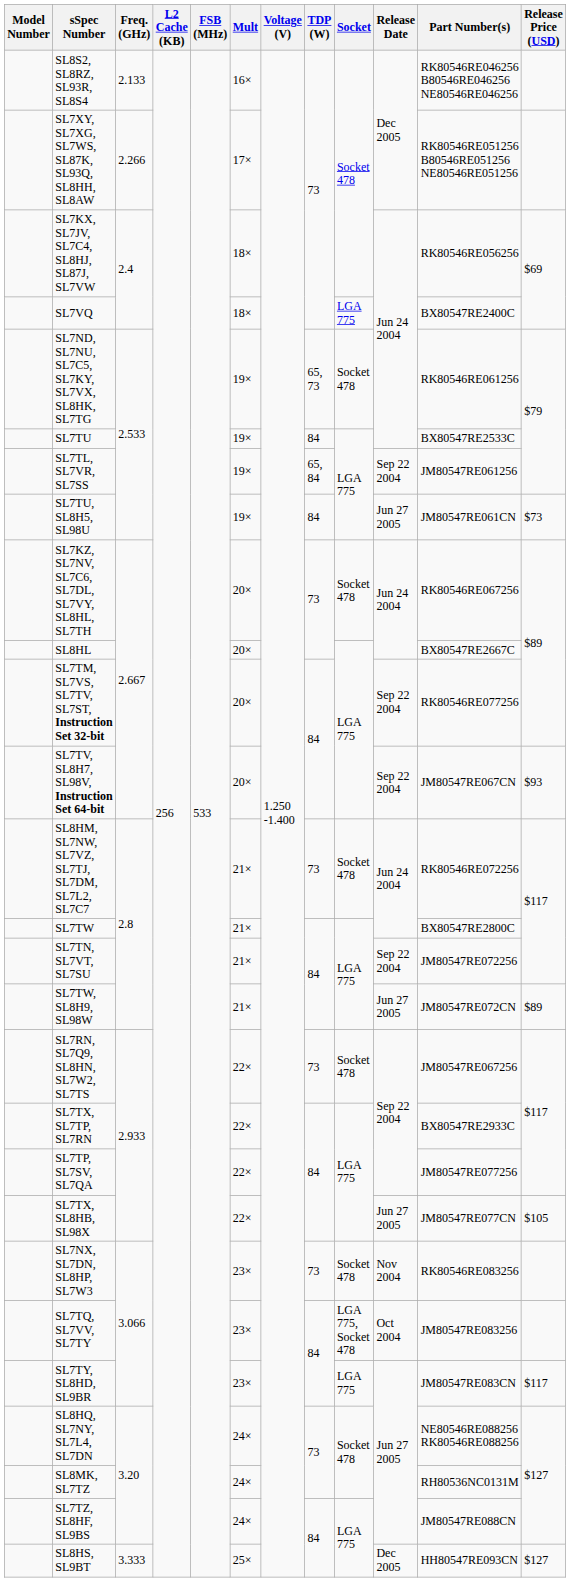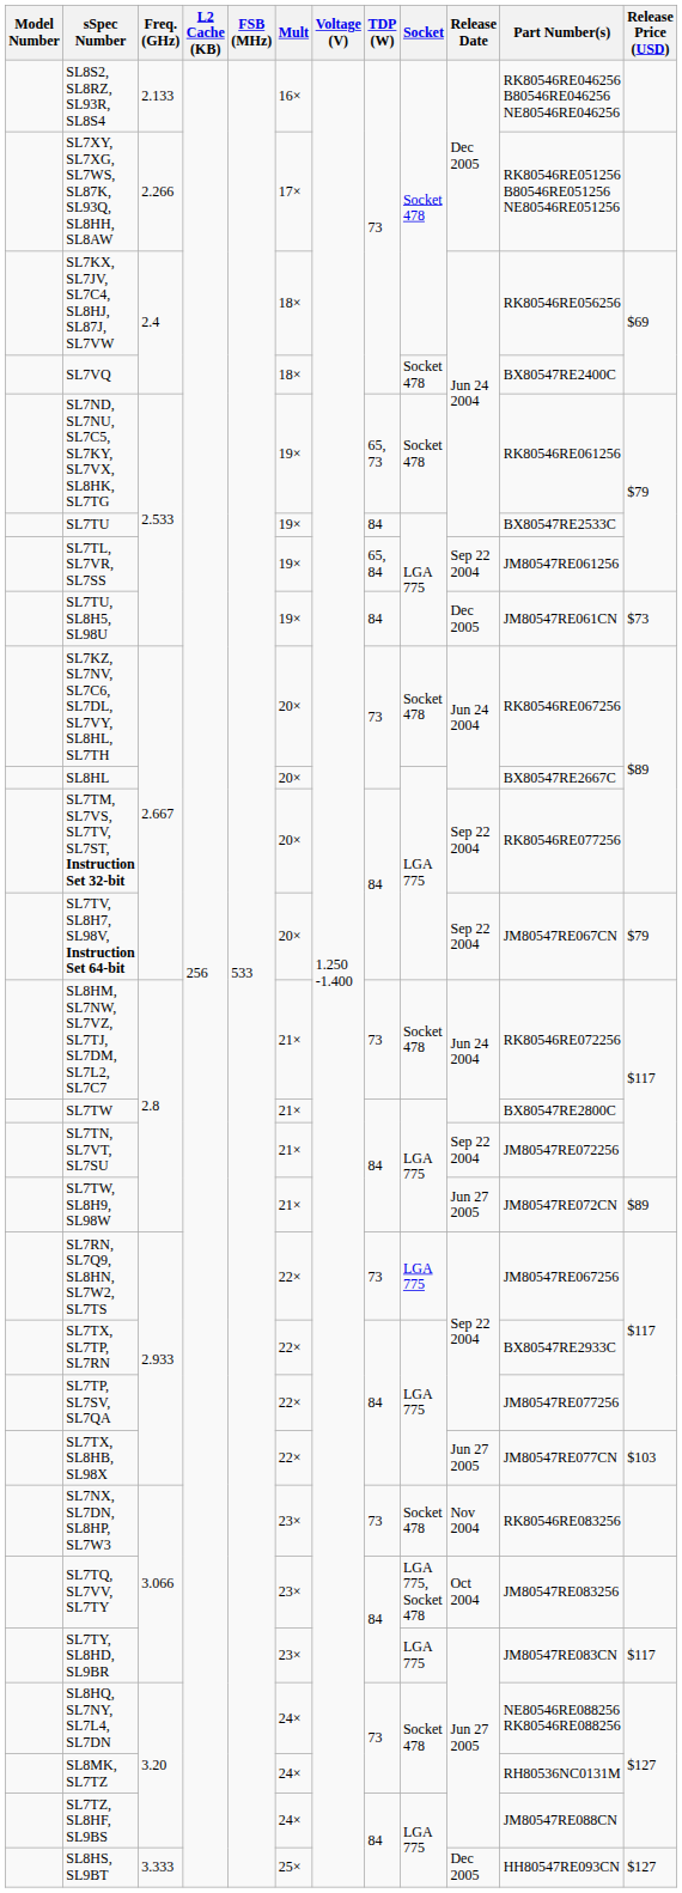 <table class="wikitable">
 <tr>
 <th>Model Number</th>
 <th>sSpec Number</th>
 <th>Freq.<br>(GHz)</th>
 <th><a href='#'>L2 Cache</a><br>(KB)</th>
 <th><a href='#'>FSB</a><br>(MHz)</th>
 <th><a href='#'>Mult</a></th>
 <th><a href='#'>Voltage</a><br>(V)</th>
 <th><a href='#'>TDP</a><br>(W)</th>
 <th><a href='#'>Socket</a></th>
 <th>Release Date</th>
 <th>Part Number(s)</th>
 <th>Release Price<br>(<a href='#'>USD</a>)</th>
 </tr>
 <tr>
 <td></td>
 <td>SL8S2, SL8RZ, SL93R, SL8S4</td>
 <td>2.133</td>
 <td rowspan="27">256</td>
 <td rowspan="27">533</td>
 <td>16×</td>
 <td rowspan="27">1.250<br>-1.400</td>
 <td rowspan="4">73</td>
 <td rowspan="3"><a href='#'>Socket 478</a></td>
 <td rowspan="2">Dec<br>2005</td>
 <td>RK80546RE046256<br>B80546RE046256<br>NE80546RE046256</td>
 <td></td>
 </tr>
 <tr>
 <td></td>
 <td>SL7XY, SL7XG, SL7WS, SL87K, SL93Q, SL8HH, SL8AW</td>
 <td>2.266</td>
 <td>17×</td>
 <td>RK80546RE051256<br>B80546RE051256<br>NE80546RE051256</td>
 <td></td>
 </tr>
 <tr>
 <td></td>
 <td>SL7KX, SL7JV, SL7C4, SL8HJ, SL87J, SL7VW</td>
 <td rowspan="2">2.4</td>
 <td>18×</td>
 <td rowspan="4">Jun 24<br>2004</td>
 <td>RK80546RE056256</td>
 <td rowspan="2">$69</td>
 </tr>
 <tr>
 <td></td>
 <td>SL7VQ</td>
 <td>18×</td>
-<td><a href='#'>LGA 775</a></td>
+<td>Socket 478</td>
 <td>BX80547RE2400C</td>
 </tr>
 <tr>
 <td></td>
 <td>SL7ND, SL7NU, SL7C5, SL7KY, SL7VX, SL8HK, SL7TG</td>
 <td rowspan="4">2.533</td>
 <td>19×</td>
 <td>65,<br>73</td>
 <td>Socket 478</td>
 <td>RK80546RE061256</td>
 <td rowspan="3">$79</td>
 </tr>
 <tr>
 <td></td>
 <td>SL7TU</td>
 <td>19×</td>
 <td>84</td>
 <td rowspan="3">LGA 775</td>
 <td>BX80547RE2533C</td>
 </tr>
 <tr>
 <td></td>
 <td>SL7TL, SL7VR, SL7SS</td>
 <td>19×</td>
 <td>65, 84</td>
 <td>Sep 22<br>2004</td>
 <td>JM80547RE061256</td>
 </tr>
 <tr>
 <td></td>
 <td>SL7TU, SL8H5, SL98U</td>
 <td>19×</td>
 <td>84</td>
-<td>Jun 27<br>2005</td>
+<td>Dec<br>2005</td>
 <td>JM80547RE061CN</td>
 <td>$73</td>
 </tr>
 <tr>
 <td></td>
 <td>SL7KZ, SL7NV, SL7C6, SL7DL, SL7VY, SL8HL, SL7TH</td>
 <td rowspan="4">2.667</td>
 <td>20×</td>
 <td rowspan="2">73</td>
 <td>Socket 478</td>
 <td rowspan="2">Jun 24<br>2004</td>
 <td>RK80546RE067256</td>
 <td rowspan="3">$89</td>
 </tr>
 <tr>
 <td></td>
 <td>SL8HL</td>
 <td>20×</td>
 <td rowspan="3">LGA 775</td>
 <td>BX80547RE2667C</td>
 </tr>
 <tr>
 <td></td>
 <td>SL7TM, SL7VS, SL7TV, SL7ST, <strong>Instruction Set 32-bit</strong></td>
 <td>20×</td>
 <td rowspan="2">84</td>
 <td>Sep 22<br>2004</td>
 <td>RK80546RE077256</td>
 </tr>
 <tr>
 <td></td>
 <td>SL7TV, SL8H7, SL98V, <strong>Instruction Set 64-bit</strong></td>
 <td>20×</td>
 <td>Sep 22<br>2004</td>
 <td>JM80547RE067CN</td>
-<td>$93</td>
+<td>$79</td>
 </tr>
 <tr>
 <td></td>
 <td>SL8HM, SL7NW, SL7VZ, SL7TJ, SL7DM, SL7L2, SL7C7</td>
 <td rowspan="4">2.8</td>
 <td>21×</td>
 <td>73</td>
 <td>Socket 478</td>
 <td rowspan="2">Jun 24<br>2004</td>
 <td>RK80546RE072256</td>
 <td rowspan="3">$117</td>
 </tr>
 <tr>
 <td></td>
 <td>SL7TW</td>
 <td>21×</td>
 <td rowspan="3">84</td>
 <td rowspan="3">LGA 775</td>
 <td>BX80547RE2800C</td>
 </tr>
 <tr>
 <td></td>
 <td>SL7TN, SL7VT, SL7SU</td>
 <td>21×</td>
 <td>Sep 22<br>2004</td>
 <td>JM80547RE072256</td>
 </tr>
 <tr>
 <td></td>
 <td>SL7TW, SL8H9, SL98W</td>
 <td>21×</td>
 <td>Jun 27<br>2005</td>
 <td>JM80547RE072CN</td>
 <td>$89</td>
 </tr>
 <tr>
 <td></td>
 <td>SL7RN, SL7Q9, SL8HN, SL7W2, SL7TS</td>
 <td rowspan="4">2.933</td>
 <td>22×</td>
 <td>73</td>
-<td>Socket 478</td>
+<td><a href='#'>LGA 775</a></td>
 <td rowspan="3">Sep 22<br>2004</td>
 <td>JM80547RE067256</td>
 <td rowspan="3">$117</td>
 </tr>
 <tr>
 <td></td>
 <td>SL7TX, SL7TP, SL7RN</td>
 <td>22×</td>
 <td rowspan="3">84</td>
 <td rowspan="3">LGA 775</td>
 <td>BX80547RE2933C</td>
 </tr>
 <tr>
 <td></td>
 <td>SL7TP, SL7SV, SL7QA</td>
 <td>22×</td>
 <td>JM80547RE077256</td>
 </tr>
 <tr>
 <td></td>
 <td>SL7TX, SL8HB, SL98X</td>
 <td>22×</td>
 <td>Jun 27<br>2005</td>
 <td>JM80547RE077CN</td>
-<td>$105</td>
+<td>$103</td>
 </tr>
 <tr>
 <td></td>
 <td>SL7NX, SL7DN, SL8HP, SL7W3</td>
 <td rowspan="3">3.066</td>
 <td>23×</td>
 <td>73</td>
 <td>Socket 478</td>
 <td>Nov<br>2004</td>
 <td>RK80546RE083256</td>
 <td></td>
 </tr>
 <tr>
 <td></td>
 <td>SL7TQ, SL7VV, SL7TY</td>
 <td>23×</td>
 <td rowspan="2">84</td>
 <td>LGA 775, Socket 478</td>
 <td>Oct<br>2004</td>
 <td>JM80547RE083256</td>
 <td></td>
 </tr>
 <tr>
 <td></td>
 <td>SL7TY, SL8HD, SL9BR</td>
 <td>23×</td>
 <td>LGA 775</td>
 <td rowspan="4">Jun 27<br>2005</td>
 <td>JM80547RE083CN</td>
 <td>$117</td>
 </tr>
 <tr>
 <td></td>
 <td>SL8HQ, SL7NY, SL7L4, SL7DN</td>
 <td rowspan="3">3.20</td>
 <td>24×</td>
 <td rowspan="2">73</td>
 <td rowspan="2">Socket 478</td>
 <td>NE80546RE088256<br>RK80546RE088256</td>
 <td rowspan="3">$127</td>
 </tr>
 <tr>
 <td></td>
 <td>SL8MK, SL7TZ</td>
 <td>24×</td>
 <td>RH80536NC0131M</td>
 </tr>
 <tr>
 <td></td>
 <td>SL7TZ, SL8HF, SL9BS</td>
 <td>24×</td>
 <td rowspan="2">84</td>
 <td rowspan="2">LGA 775</td>
 <td>JM80547RE088CN</td>
 </tr>
 <tr>
 <td></td>
 <td>SL8HS, SL9BT</td>
 <td>3.333</td>
 <td>25×</td>
 <td>Dec<br>2005</td>
 <td>HH80547RE093CN</td>
 <td>$127</td>
 </tr>
 </table>
